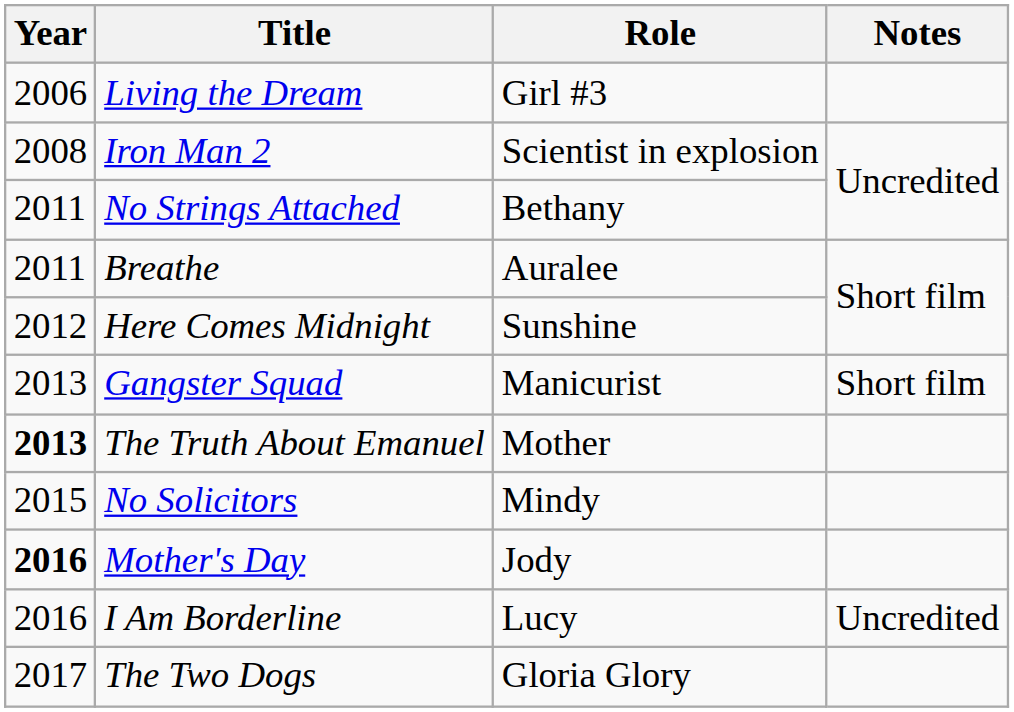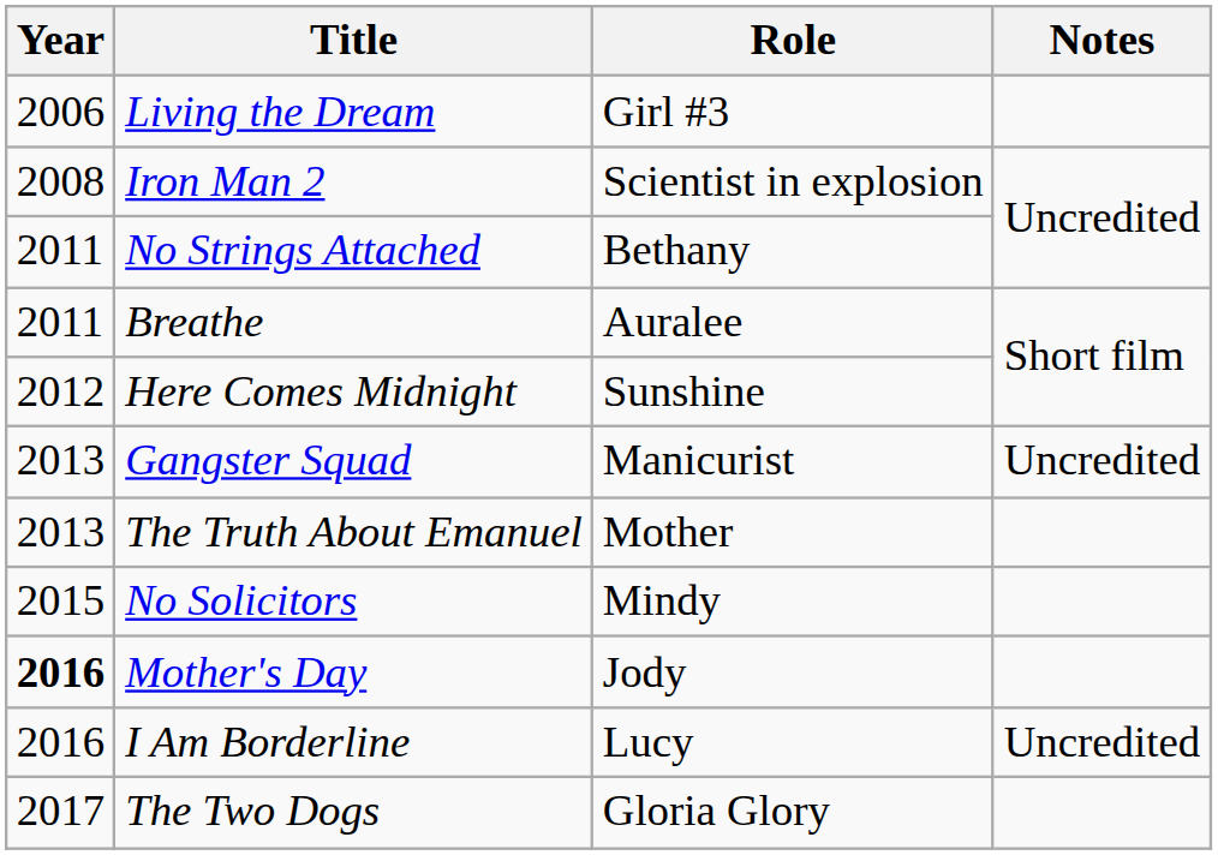 <table class="wikitable">
 <tr>
 <th>Year</th>
 <th>Title</th>
 <th>Role</th>
 <th>Notes</th>
 </tr>
 <tr>
 <td>2006</td>
 <td><em><a href='#'>Living the Dream</a></em></td>
 <td>Girl #3</td>
 <td></td>
 </tr>
 <tr>
 <td>2008</td>
 <td><em><a href='#'>Iron Man 2</a></em></td>
 <td>Scientist in explosion</td>
 <td rowspan="2">Uncredited</td>
 </tr>
 <tr>
 <td>2011</td>
 <td><em><a href='#'>No Strings Attached</a></em></td>
 <td>Bethany</td>
 </tr>
 <tr>
 <td>2011</td>
 <td><em>Breathe</em></td>
 <td>Auralee</td>
 <td rowspan="2">Short film</td>
 </tr>
 <tr>
 <td>2012</td>
 <td><em>Here Comes Midnight</em></td>
 <td>Sunshine</td>
 </tr>
 <tr>
 <td>2013</td>
 <td><em><a href='#'>Gangster Squad</a></em></td>
 <td>Manicurist</td>
-<td>Short film</td>
+<td>Uncredited</td>
 </tr>
 <tr>
-<td><strong>2013</strong></td>
+<td>2013</td>
 <td><em>The Truth About Emanuel</em></td>
 <td>Mother</td>
 <td></td>
 </tr>
 <tr>
 <td>2015</td>
 <td><em><a href='#'>No Solicitors</a></em></td>
 <td>Mindy</td>
 <td></td>
 </tr>
 <tr>
 <td><strong>2016</strong></td>
 <td><em><a href='#'>Mother's Day</a></em></td>
 <td>Jody</td>
 <td></td>
 </tr>
 <tr>
 <td>2016</td>
 <td><em>I Am Borderline</em></td>
 <td>Lucy</td>
 <td>Uncredited</td>
 </tr>
 <tr>
 <td>2017</td>
 <td><em>The Two Dogs</em></td>
 <td>Gloria Glory</td>
 <td></td>
 </tr>
 </table>
